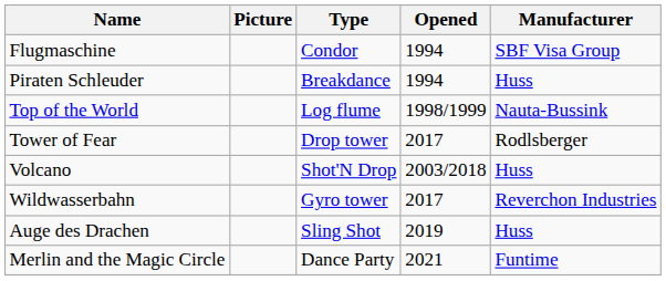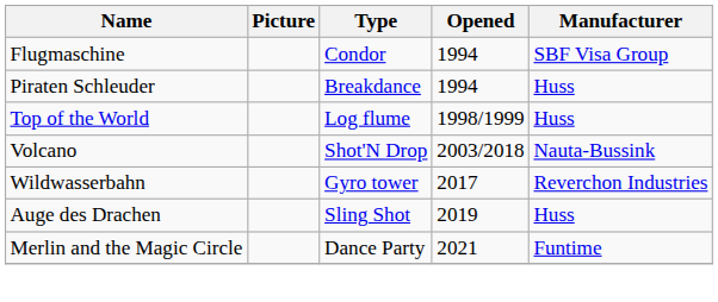 <table class="sortable wikitable">
 <tr>
 <th>Name</th>
 <th>Picture</th>
 <th>Type</th>
 <th>Opened</th>
 <th>Manufacturer</th>
 </tr>
 <tr>
 <td>Flugmaschine</td>
 <td> </td>
 <td><a href='#'>Condor</a></td>
 <td>1994</td>
 <td><a href='#'>SBF Visa Group</a></td>
 </tr>
 <tr>
 <td>Piraten Schleuder</td>
 <td></td>
 <td><a href='#'>Breakdance</a></td>
 <td>1994</td>
 <td><a href='#'>Huss</a></td>
 </tr>
 <tr>
 <td><a href='#'>Top of the World</a></td>
 <td> </td>
 <td><a href='#'>Log flume</a></td>
 <td>1998/1999</td>
-<td><a href='#'>Nauta-Bussink</a></td>
-</tr>
-<tr>
-<td>Tower of Fear</td>
-<td></td>
-<td><a href='#'>Drop tower</a></td>
-<td>2017</td>
-<td>Rodlsberger</td>
+<td><a href='#'>Huss</a></td>
 </tr>
 <tr>
 <td>Volcano</td>
 <td> </td>
 <td><a href='#'>Shot'N Drop</a></td>
 <td>2003/2018</td>
-<td><a href='#'>Huss</a></td>
+<td><a href='#'>Nauta-Bussink</a></td>
 </tr>
 <tr>
 <td>Wildwasserbahn</td>
 <td> </td>
 <td><a href='#'>Gyro tower</a></td>
 <td>2017</td>
 <td><a href='#'>Reverchon Industries</a></td>
 </tr>
 <tr>
 <td>Auge des Drachen</td>
 <td></td>
 <td><a href='#'>Sling Shot</a></td>
 <td>2019</td>
 <td><a href='#'>Huss</a></td>
 </tr>
 <tr>
 <td>Merlin and the Magic Circle</td>
 <td></td>
 <td>Dance Party</td>
 <td>2021</td>
 <td><a href='#'>Funtime</a></td>
 </tr>
 <tr>
 </tr>
 </table>
